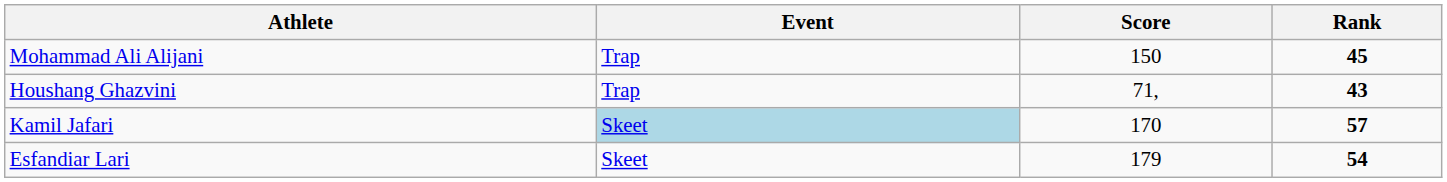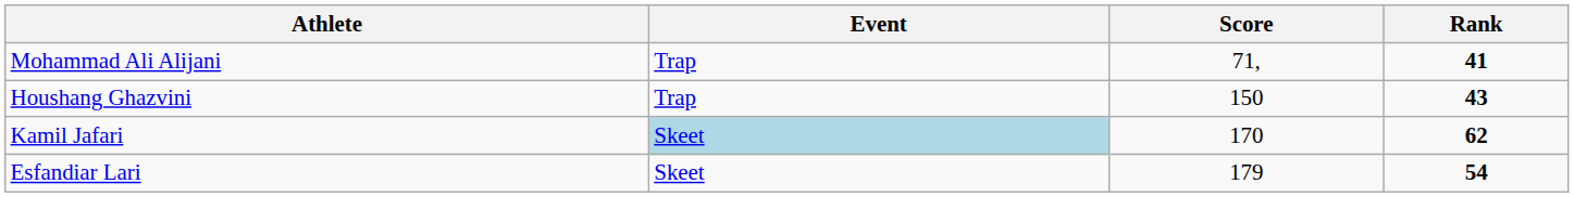 <table class="wikitable" width="50%" style="text-align:center; font-size:90%">
 <tr>
 <th width="35%">Athlete</th>
 <th width="25%">Event</th>
 <th width="15%">Score</th>
 <th width="10%">Rank</th>
 </tr>
 <tr>
 <td align="left"><a href='#'>Mohammad Ali Alijani</a></td>
 <td align="left"><a href='#'>Trap</a></td>
-<td>150</td>
-<td><strong>45</strong></td>
+<td>71, </td>
+<td><strong>41</strong></td>
 </tr>
 <tr>
 <td align="left"><a href='#'>Houshang Ghazvini</a></td>
 <td align="left"><a href='#'>Trap</a></td>
-<td>71, </td>
+<td>150</td>
 <td><strong>43</strong></td>
 </tr>
 <tr>
 <td align="left"><a href='#'>Kamil Jafari</a></td>
 <td align="left" style="background: lightblue;"><a href='#'>Skeet</a></td>
 <td>170</td>
-<td><strong>57</strong></td>
+<td><strong>62</strong></td>
 </tr>
 <tr>
 <td align="left"><a href='#'>Esfandiar Lari</a></td>
 <td align="left"><a href='#'>Skeet</a></td>
 <td>179</td>
 <td><strong>54</strong></td>
 </tr>
 </table>
